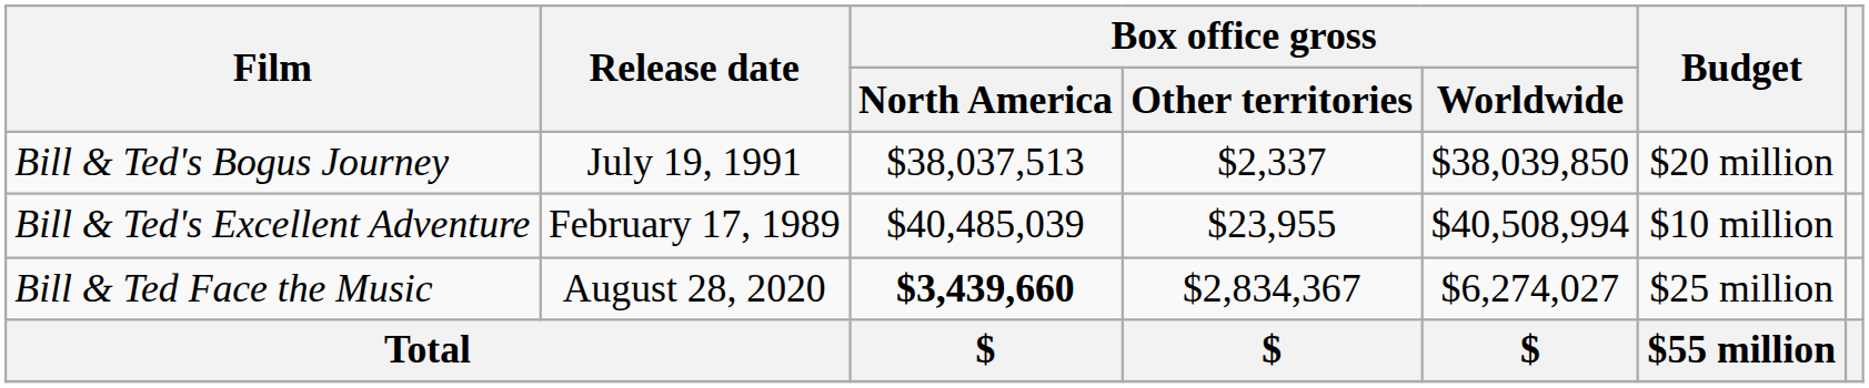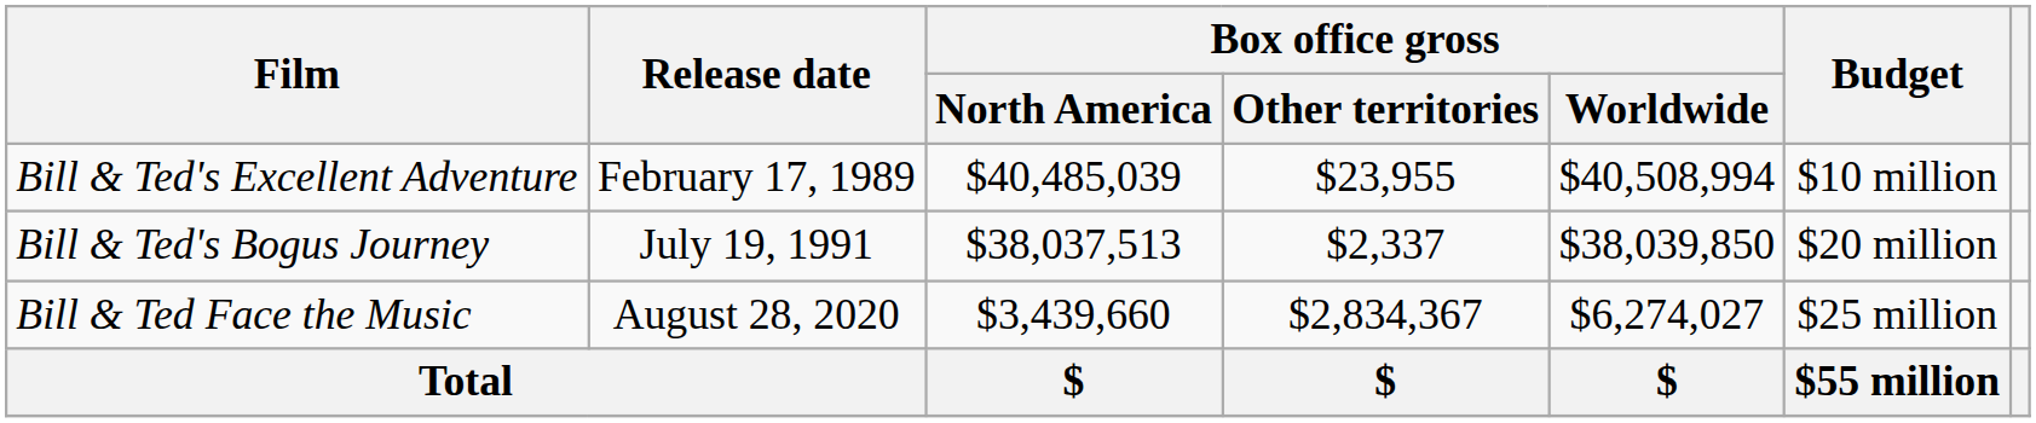 <table class="wikitable sortable" style="text-align: center;">
 <tr>
 <th rowspan="2">Film</th>
 <th rowspan="2">Release date</th>
 <th colspan="3">Box office gross</th>
 <th rowspan="2">Budget</th>
 <th rowspan="2"></th>
 </tr>
 <tr>
 <th>North America</th>
 <th>Other territories</th>
 <th>Worldwide</th>
 </tr>
 <tr>
+<td style="text-align: left;"><em>Bill & Ted's Excellent Adventure</em></td>
+<td>February 17, 1989</td>
+<td>$40,485,039</td>
+<td>$23,955</td>
+<td>$40,508,994</td>
+<td>$10 million</td>
+<td></td>
+</tr>
+<tr>
 <td style="text-align: left;"><em>Bill & Ted's Bogus Journey</em></td>
 <td>July 19, 1991</td>
 <td>$38,037,513</td>
 <td>$2,337</td>
 <td>$38,039,850</td>
 <td>$20 million</td>
 <td></td>
 </tr>
 <tr>
-<td style="text-align: left;"><em>Bill & Ted's Excellent Adventure</em></td>
-<td>February 17, 1989</td>
-<td>$40,485,039</td>
-<td>$23,955</td>
-<td>$40,508,994</td>
-<td>$10 million</td>
-<td></td>
-</tr>
-<tr>
 <td style="text-align: left;"><em>Bill & Ted Face the Music</em></td>
 <td>August 28, 2020</td>
-<td><strong>$3,439,660</strong></td>
+<td>$3,439,660</td>
 <td>$2,834,367</td>
 <td>$6,274,027</td>
 <td>$25 million</td>
 <td></td>
 </tr>
 <tr>
 <th colspan="2">Total</th>
 <th>$</th>
 <th>$</th>
 <th>$</th>
 <th>$55 million</th>
 <th></th>
 </tr>
 <tr>
 </tr>
 </table>
